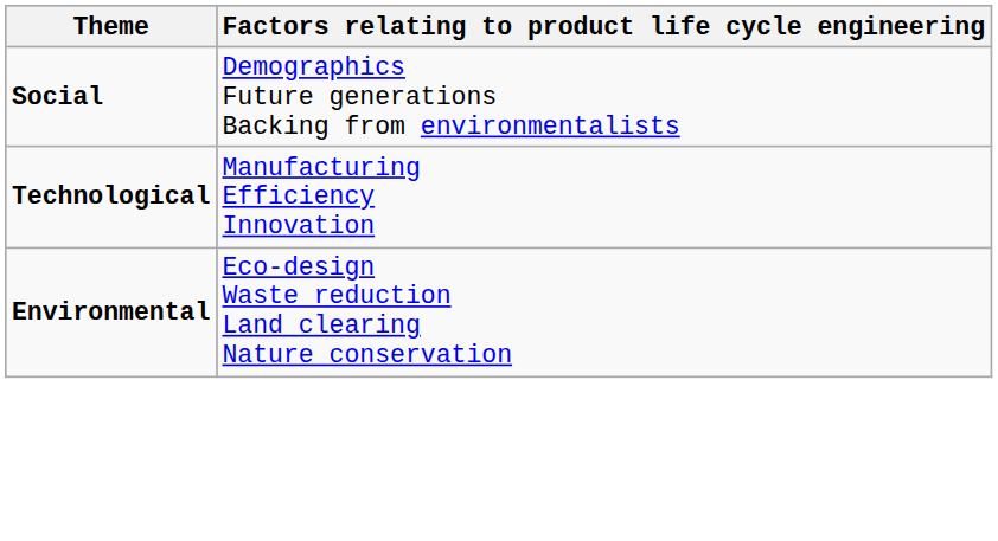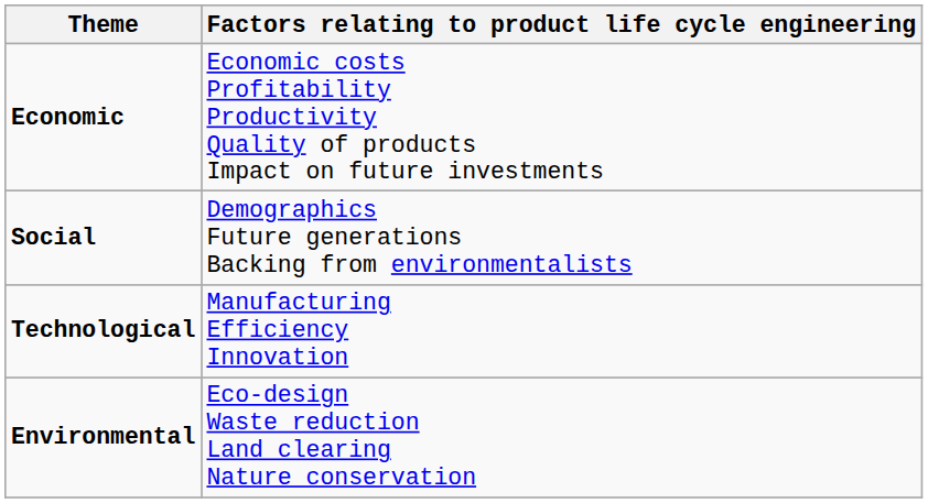 <table class="wikitable">
 <tr>
 <th>Theme</th>
 <th>Factors relating to product life cycle engineering</th>
+</tr>
+<tr>
+<td><strong>Economic</strong></td>
+<td><a href='#'>Economic costs</a><br><a href='#'>Profitability</a><br><a href='#'>Productivity</a><br><a href='#'>Quality</a> of products<br>Impact on future investments</td>
 </tr>
 <tr>
 <td><strong>Social</strong></td>
 <td><a href='#'>Demographics</a><br>Future generations<br>Backing from <a href='#'>environmentalists</a></td>
 </tr>
 <tr>
 <td><strong>Technological</strong></td>
 <td><a href='#'>Manufacturing</a><br><a href='#'>Efficiency</a><br><a href='#'>Innovation</a></td>
 </tr>
 <tr>
 <td><strong>Environmental</strong></td>
 <td><a href='#'>Eco-design</a><br><a href='#'>Waste reduction</a><br><a href='#'>Land clearing</a><br><a href='#'>Nature conservation</a></td>
 </tr>
 </table>
